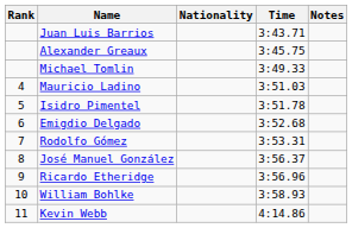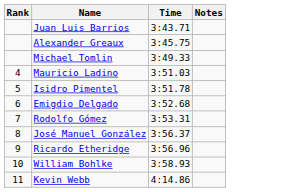 <table class="wikitable sortable" style="text-align:center">
 <tr>
 <th>Rank</th>
 <th>Name</th>
-<th>Nationality</th>
 <th>Time</th>
 <th>Notes</th>
 </tr>
 <tr>
 <td></td>
 <td align=left><a href='#'>Juan Luis Barrios</a></td>
-<td align=left></td>
 <td>3:43.71</td>
 <td></td>
 </tr>
 <tr>
 <td></td>
 <td align=left><a href='#'>Alexander Greaux</a></td>
-<td align=left></td>
 <td>3:45.75</td>
 <td></td>
 </tr>
 <tr>
 <td></td>
 <td align=left><a href='#'>Michael Tomlin</a></td>
-<td align=left></td>
 <td>3:49.33</td>
 <td></td>
 </tr>
 <tr>
 <td>4</td>
 <td align=left><a href='#'>Mauricio Ladino</a></td>
-<td align=left></td>
 <td>3:51.03</td>
 <td></td>
 </tr>
 <tr>
 <td>5</td>
 <td align=left><a href='#'>Isidro Pimentel</a></td>
-<td align=left></td>
 <td>3:51.78</td>
 <td></td>
 </tr>
 <tr>
 <td>6</td>
 <td align=left><a href='#'>Emigdio Delgado</a></td>
-<td align=left></td>
 <td>3:52.68</td>
 <td></td>
 </tr>
 <tr>
 <td>7</td>
 <td align=left><a href='#'>Rodolfo Gómez</a></td>
-<td align=left></td>
 <td>3:53.31</td>
 <td></td>
 </tr>
 <tr>
 <td>8</td>
 <td align=left><a href='#'>José Manuel González</a></td>
-<td align=left></td>
 <td>3:56.37</td>
 <td></td>
 </tr>
 <tr>
 <td>9</td>
 <td align=left><a href='#'>Ricardo Etheridge</a></td>
-<td align=left></td>
 <td>3:56.96</td>
 <td></td>
 </tr>
 <tr>
 <td>10</td>
 <td align=left><a href='#'>William Bohlke</a></td>
-<td align=left></td>
 <td>3:58.93</td>
 <td></td>
 </tr>
 <tr>
 <td>11</td>
 <td align=left><a href='#'>Kevin Webb</a></td>
-<td align=left></td>
 <td>4:14.86</td>
 <td></td>
 </tr>
 </table>
